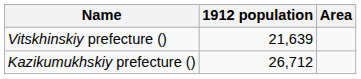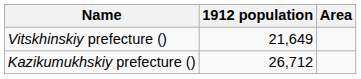 <table class="wikitable sortable">
 <tr>
 <th>Name</th>
 <th>1912 population</th>
 <th>Area</th>
 </tr>
 <tr>
 <td><em>Vitskhinskiy</em> prefecture ()</td>
-<td align="right">21,639</td>
+<td align="right">21,649</td>
 <td></td>
 </tr>
 <tr>
 <td><em>Kazikumukhskiy</em> prefecture ()</td>
 <td align="right">26,712</td>
 <td></td>
 </tr>
 </table>
